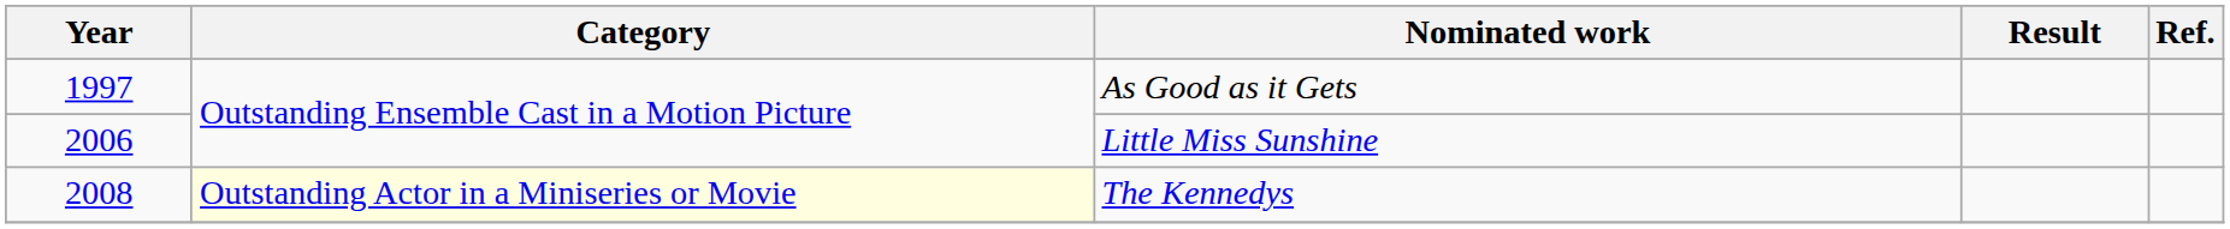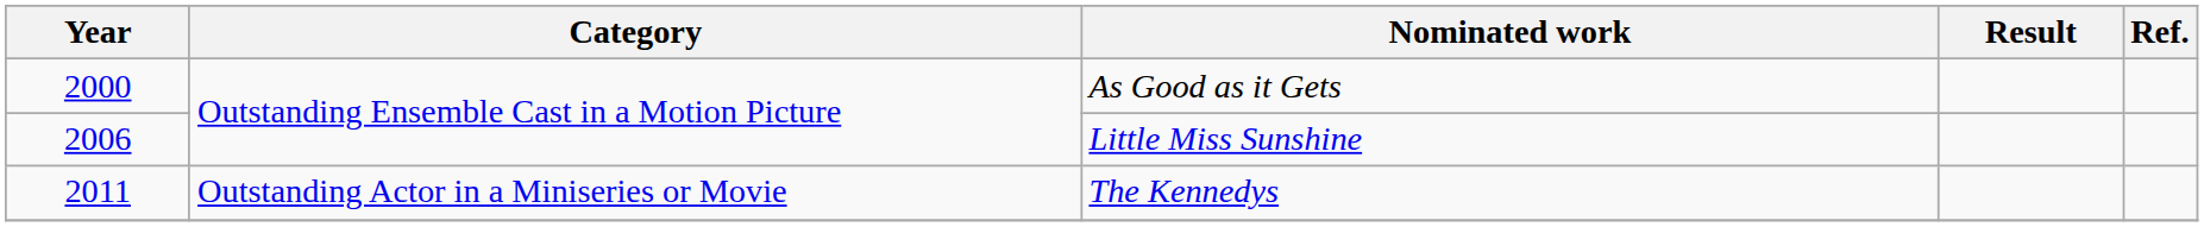 <table class=wikitable>
 <tr>
 <th scope="col" style="width:5em;">Year</th>
 <th scope="col" style="width:26em;">Category</th>
 <th scope="col" style="width:25em;">Nominated work</th>
 <th scope="col" style="width:5em;">Result</th>
 <th>Ref.</th>
 </tr>
 <tr>
-<td style="text-align:center;"><a href='#'>1997</a></td>
+<td style="text-align:center;"><a href='#'>2000</a></td>
 <td rowspan=2><a href='#'>Outstanding Ensemble Cast in a Motion Picture</a></td>
 <td><em>As Good as it Gets</em></td>
 <td></td>
 <td></td>
 </tr>
 <tr>
 <td style="text-align:center;"><a href='#'>2006</a></td>
 <td><em><a href='#'>Little Miss Sunshine</a></em></td>
 <td></td>
 <td></td>
 </tr>
 <tr>
-<td style="text-align:center;"><a href='#'>2008</a></td>
-<td style="background: lightyellow;"><a href='#'>Outstanding Actor in a Miniseries or Movie</a></td>
+<td style="text-align:center;"><a href='#'>2011</a></td>
+<td><a href='#'>Outstanding Actor in a Miniseries or Movie</a></td>
 <td><em><a href='#'>The Kennedys</a></em></td>
 <td></td>
 <td></td>
 </tr>
 <tr>
 </tr>
 </table>
